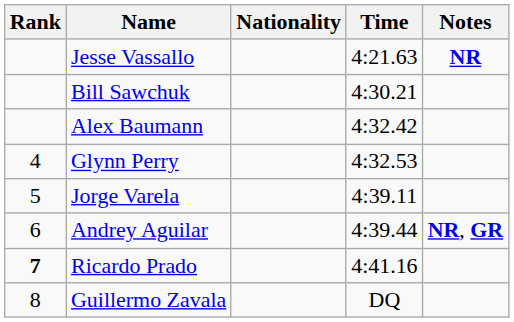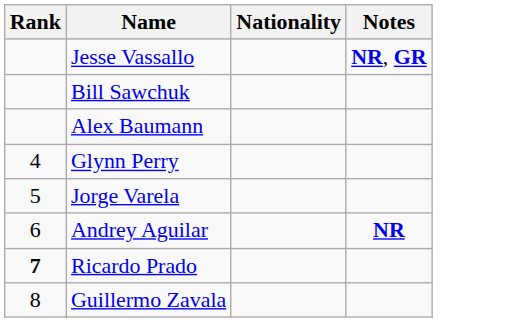 <table class="wikitable sortable" style="text-align:center">
 <tr>
 <th>Rank</th>
 <th>Name</th>
 <th>Nationality</th>
-<th>Time</th>
 <th>Notes</th>
 </tr>
 <tr>
 <td></td>
 <td align=left><a href='#'>Jesse Vassallo</a></td>
 <td align=left></td>
-<td>4:21.63</td>
-<td><strong><a href='#'>NR</a></strong></td>
+<td><strong><a href='#'>NR</a></strong>, <strong><a href='#'>GR</a></strong></td>
 </tr>
 <tr>
 <td></td>
 <td align=left><a href='#'>Bill Sawchuk</a></td>
 <td align=left></td>
-<td>4:30.21</td>
 <td></td>
 </tr>
 <tr>
 <td></td>
 <td align=left><a href='#'>Alex Baumann</a></td>
 <td align=left></td>
-<td>4:32.42</td>
 <td></td>
 </tr>
 <tr>
 <td>4</td>
 <td align=left><a href='#'>Glynn Perry</a></td>
 <td align=left></td>
-<td>4:32.53</td>
 <td></td>
 </tr>
 <tr>
 <td>5</td>
 <td align=left><a href='#'>Jorge Varela</a></td>
 <td align=left></td>
-<td>4:39.11</td>
 <td></td>
 </tr>
 <tr>
 <td>6</td>
 <td align=left><a href='#'>Andrey Aguilar</a></td>
 <td align=left></td>
-<td>4:39.44</td>
-<td><strong><a href='#'>NR</a></strong>, <strong><a href='#'>GR</a></strong></td>
+<td><strong><a href='#'>NR</a></strong></td>
 </tr>
 <tr>
 <td><strong>7</strong></td>
 <td align=left><a href='#'>Ricardo Prado</a></td>
 <td align=left></td>
-<td>4:41.16</td>
 <td></td>
 </tr>
 <tr>
 <td>8</td>
 <td align=left><a href='#'>Guillermo Zavala</a></td>
 <td align=left></td>
-<td>DQ</td>
 <td></td>
 </tr>
 </table>
